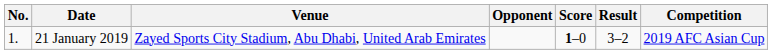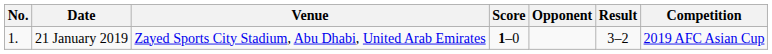 <table class="wikitable" style="font-size:100%;">
 <tr>
 <th>No.</th>
 <th>Date</th>
 <th>Venue</th>
+<th>Score</th>
 <th>Opponent</th>
-<th>Score</th>
 <th>Result</th>
 <th>Competition</th>
 </tr>
 <tr>
 <td>1.</td>
 <td>21 January 2019</td>
 <td><a href='#'>Zayed Sports City Stadium</a>, <a href='#'>Abu Dhabi</a>, <a href='#'>United Arab Emirates</a></td>
+<td align=center><strong>1</strong>–0</td>
 <td></td>
-<td align=center><strong>1</strong>–0</td>
 <td align=center>3–2 </td>
 <td><a href='#'>2019 AFC Asian Cup</a></td>
 </tr>
 </table>
